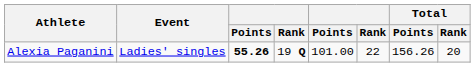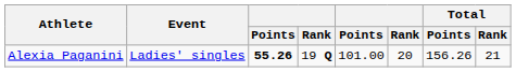 <table class="wikitable" style="font-size:90%">
 <tr>
 <th rowspan="2">Athlete</th>
 <th rowspan="2">Event</th>
 <th colspan="2"></th>
 <th colspan="2"></th>
 <th colspan="2">Total</th>
 </tr>
 <tr style="font-size:95%">
 <th>Points</th>
 <th>Rank</th>
 <th>Points</th>
 <th>Rank</th>
 <th>Points</th>
 <th>Rank</th>
 </tr>
 <tr align=center>
 <td align=left><a href='#'>Alexia Paganini</a></td>
 <td align=left><a href='#'>Ladies' singles</a></td>
 <td><strong>55.26</strong></td>
 <td>19 <strong>Q</strong></td>
 <td>101.00</td>
-<td>22</td>
+<td>20</td>
 <td>156.26</td>
-<td>20</td>
+<td>21</td>
 </tr>
 </table>
